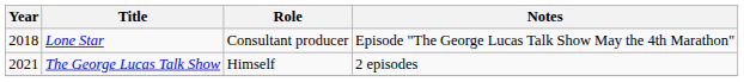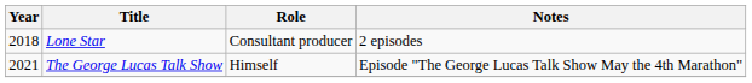 <table class="wikitable">
 <tr>
 <th>Year</th>
 <th>Title</th>
 <th>Role</th>
 <th>Notes</th>
 </tr>
 <tr>
 <td>2018</td>
 <td><em><a href='#'>Lone Star</a></em></td>
 <td>Consultant producer</td>
-<td>Episode "The George Lucas Talk Show May the 4th Marathon"</td>
+<td>2 episodes</td>
 </tr>
 <tr>
 <td>2021</td>
 <td><em><a href='#'>The George Lucas Talk Show</a></em></td>
 <td>Himself</td>
-<td>2 episodes</td>
+<td>Episode "The George Lucas Talk Show May the 4th Marathon"</td>
 </tr>
 <tr>
 </tr>
 </table>
